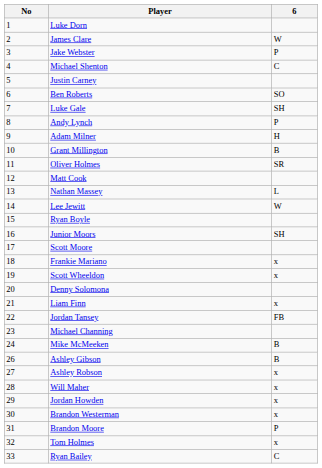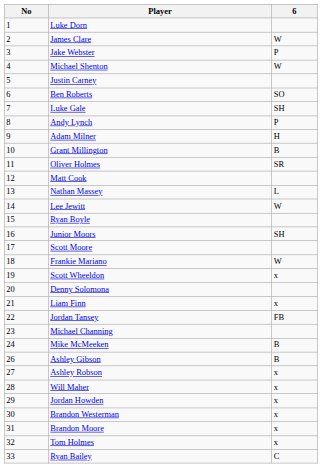 <table class="wikitable"  style="font-size:85%; width:40%;">
 <tr>
 <th>No</th>
 <th>Player</th>
 <th>6</th>
 </tr>
 <tr>
 <td>1</td>
 <td><a href='#'>Luke Dorn</a></td>
 <td></td>
 </tr>
 <tr>
 <td>2</td>
 <td><a href='#'>James Clare</a></td>
 <td>W</td>
 </tr>
 <tr>
 <td>3</td>
 <td><a href='#'>Jake Webster</a></td>
 <td>P</td>
 </tr>
 <tr>
 <td>4</td>
 <td><a href='#'>Michael Shenton</a></td>
-<td>C</td>
+<td>W</td>
 </tr>
 <tr>
 <td>5</td>
 <td><a href='#'>Justin Carney</a></td>
 <td></td>
 </tr>
 <tr>
 <td>6</td>
 <td><a href='#'>Ben Roberts</a></td>
 <td>SO</td>
 </tr>
 <tr>
 <td>7</td>
 <td><a href='#'>Luke Gale</a></td>
 <td>SH</td>
 </tr>
 <tr>
 <td>8</td>
 <td><a href='#'>Andy Lynch</a></td>
 <td>P</td>
 </tr>
 <tr>
 <td>9</td>
 <td><a href='#'>Adam Milner</a></td>
 <td>H</td>
 </tr>
 <tr>
 <td>10</td>
 <td><a href='#'>Grant Millington</a></td>
 <td>B</td>
 </tr>
 <tr>
 <td>11</td>
 <td><a href='#'>Oliver Holmes</a></td>
 <td>SR</td>
 </tr>
 <tr>
 <td>12</td>
 <td><a href='#'>Matt Cook</a></td>
 <td></td>
 </tr>
 <tr>
 <td>13</td>
 <td><a href='#'>Nathan Massey</a></td>
 <td>L</td>
 </tr>
 <tr>
 <td>14</td>
 <td><a href='#'>Lee Jewitt</a></td>
 <td>W</td>
 </tr>
 <tr>
 <td>15</td>
 <td><a href='#'>Ryan Boyle</a></td>
 <td></td>
 </tr>
 <tr>
 <td>16</td>
 <td><a href='#'>Junior Moors</a></td>
 <td>SH</td>
 </tr>
 <tr>
 <td>17</td>
 <td><a href='#'>Scott Moore</a></td>
 <td></td>
 </tr>
 <tr>
 <td>18</td>
 <td><a href='#'>Frankie Mariano</a></td>
-<td>x</td>
+<td>W</td>
 </tr>
 <tr>
 <td>19</td>
 <td><a href='#'>Scott Wheeldon</a></td>
 <td>x</td>
 </tr>
 <tr>
 <td>20</td>
 <td><a href='#'>Denny Solomona</a></td>
 <td></td>
 </tr>
 <tr>
 <td>21</td>
 <td><a href='#'>Liam Finn</a></td>
 <td>x</td>
 </tr>
 <tr>
 <td>22</td>
 <td><a href='#'>Jordan Tansey</a></td>
 <td>FB</td>
 </tr>
 <tr>
 <td>23</td>
 <td><a href='#'>Michael Channing</a></td>
 <td></td>
 </tr>
 <tr>
 <td>24</td>
 <td><a href='#'>Mike McMeeken</a></td>
 <td>B</td>
 </tr>
 <tr>
 <td>26</td>
 <td><a href='#'>Ashley Gibson</a></td>
 <td>B</td>
 </tr>
 <tr>
 <td>27</td>
 <td><a href='#'>Ashley Robson</a></td>
 <td>x</td>
 </tr>
 <tr>
 <td>28</td>
 <td><a href='#'>Will Maher</a></td>
 <td>x</td>
 </tr>
 <tr>
 <td>29</td>
 <td><a href='#'>Jordan Howden</a></td>
 <td>x</td>
 </tr>
 <tr>
 <td>30</td>
 <td><a href='#'>Brandon Westerman</a></td>
 <td>x</td>
 </tr>
 <tr>
 <td>31</td>
 <td><a href='#'>Brandon Moore</a></td>
-<td>P</td>
+<td>x</td>
 </tr>
 <tr>
 <td>32</td>
 <td><a href='#'>Tom Holmes</a></td>
 <td>x</td>
 </tr>
 <tr>
 <td>33</td>
 <td><a href='#'>Ryan Bailey</a></td>
 <td>C</td>
 </tr>
 </table>
